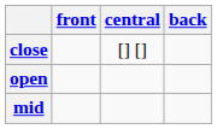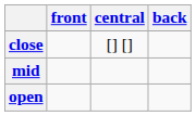 <table class="wikitable" style="text-align: center">
 <tr>
 <th> </th>
 <th><a href='#'>front</a></th>
 <th><a href='#'>central</a></th>
 <th><a href='#'>back</a></th>
 </tr>
 <tr>
 </tr>
 <tr>
 <th><a href='#'>close</a></th>
 <td> </td>
 <td>[] []</td>
 <td> </td>
 </tr>
 <tr>
+<th><a href='#'>mid</a></th>
+<td> </td>
+<td> </td>
+<td> </td>
+</tr>
+<tr>
 <th><a href='#'>open</a></th>
 <td> </td>
 <td> </td>
 <td> </td>
 </tr>
-<tr>
-<th><a href='#'>mid</a></th>
-<td> </td>
-<td> </td>
-<td> </td>
-</tr>
 </table>
